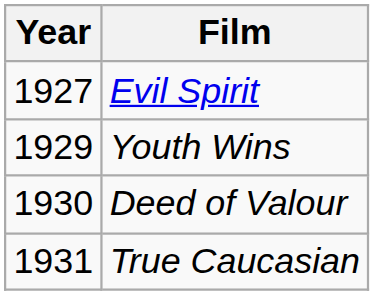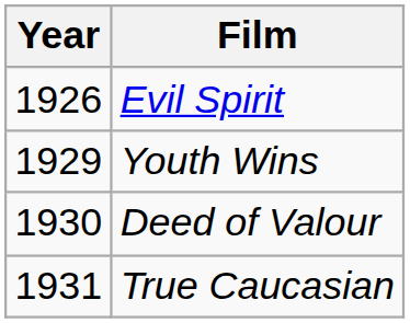 <table class="wikitable" border="1">
 <tr>
 <th>Year</th>
 <th>Film</th>
 </tr>
 <tr>
-<td>1927</td>
+<td>1926</td>
 <td><em><a href='#'>Evil Spirit</a></em></td>
 </tr>
 <tr>
 <td>1929</td>
 <td><em>Youth Wins</em></td>
 </tr>
 <tr>
 <td>1930</td>
 <td><em>Deed of Valour</em></td>
 </tr>
 <tr>
 <td>1931</td>
 <td><em>True Caucasian</em></td>
 </tr>
 </table>
